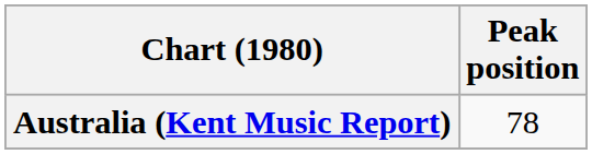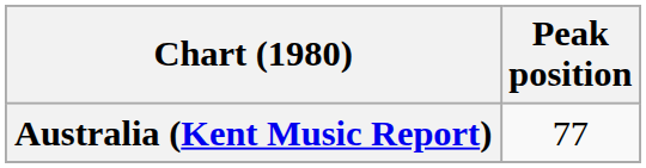 <table class="wikitable sortable plainrowheaders" style="text-align:center">
 <tr>
 <th>Chart (1980)</th>
 <th>Peak<br>position</th>
 </tr>
 <tr>
 <th scope="row">Australia (<a href='#'>Kent Music Report</a>)</th>
-<td align="center">78</td>
+<td align="center">77</td>
 </tr>
 <tr>
 </tr>
 <tr>
 </tr>
 </table>
